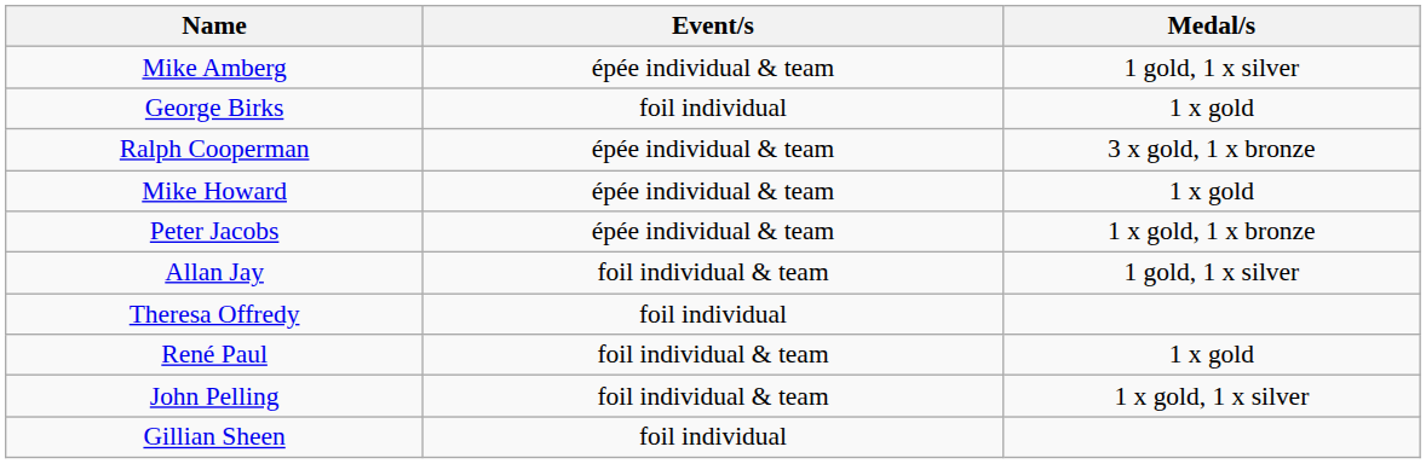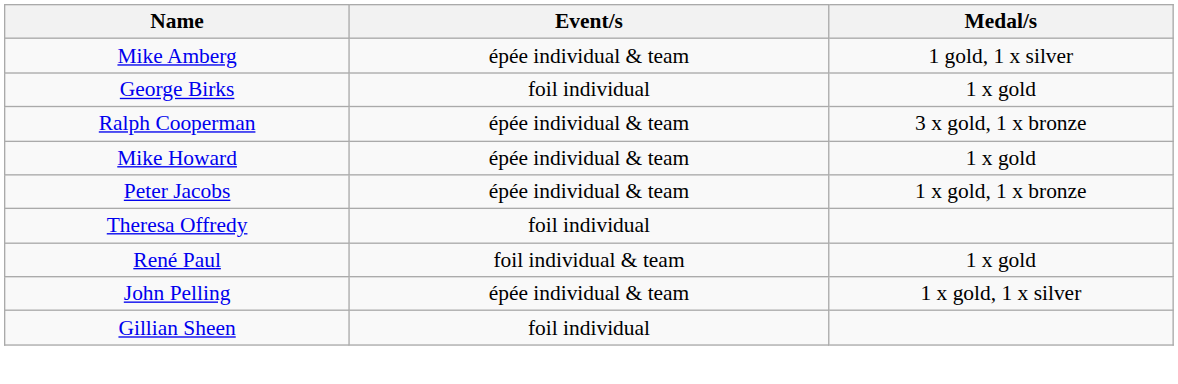 <table class="wikitable" style="text-align: center">
 <tr>
 <th width=250>Name</th>
 <th width=350>Event/s</th>
 <th width=250>Medal/s</th>
 </tr>
 <tr>
 <td><a href='#'>Mike Amberg</a></td>
 <td>épée individual & team</td>
 <td>1 gold, 1 x silver</td>
 </tr>
 <tr>
 <td><a href='#'>George Birks</a></td>
 <td>foil individual</td>
 <td>1 x gold</td>
 </tr>
 <tr>
 <td><a href='#'>Ralph Cooperman</a></td>
 <td>épée individual & team</td>
 <td>3 x gold, 1 x bronze</td>
 </tr>
 <tr>
 <td><a href='#'>Mike Howard</a></td>
 <td>épée individual & team</td>
 <td>1 x gold</td>
 </tr>
 <tr>
 <td><a href='#'>Peter Jacobs</a></td>
 <td>épée individual & team</td>
 <td>1 x gold, 1 x bronze</td>
 </tr>
 <tr>
-<td><a href='#'>Allan Jay</a></td>
-<td>foil individual & team</td>
-<td>1 gold, 1 x silver</td>
-</tr>
-<tr>
 <td><a href='#'>Theresa Offredy</a></td>
 <td>foil individual</td>
 <td></td>
 </tr>
 <tr>
 <td><a href='#'>René Paul</a></td>
 <td>foil individual & team</td>
 <td>1 x gold</td>
 </tr>
 <tr>
 <td><a href='#'>John Pelling</a></td>
-<td>foil individual & team</td>
+<td>épée individual & team</td>
 <td>1 x gold, 1 x silver</td>
 </tr>
 <tr>
 <td><a href='#'>Gillian Sheen</a></td>
 <td>foil individual</td>
 <td></td>
 </tr>
 </table>
